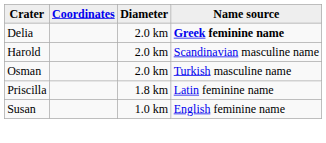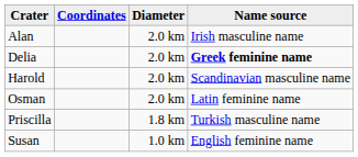 <table class="wikitable">
 <tr>
 <th style="background:#eeeeee;">Crater</th>
 <th style="background:#eeeeee;"><a href='#'>Coordinates</a></th>
 <th style="background:#eeeeee;">Diameter</th>
 <th style="background:#eeeeee;">Name source</th>
+</tr>
+<tr>
+<td>Alan</td>
+<td></td>
+<td align="right">2.0 km</td>
+<td><a href='#'>Irish</a> masculine name</td>
 </tr>
 <tr>
 <td>Delia</td>
 <td></td>
 <td align="right">2.0 km</td>
 <td><strong><a href='#'>Greek</a> feminine name</strong></td>
 </tr>
 <tr>
 <td>Harold</td>
 <td></td>
 <td align="right">2.0 km</td>
 <td><a href='#'>Scandinavian</a> masculine name</td>
 </tr>
 <tr>
 <td>Osman</td>
 <td></td>
 <td align="right">2.0 km</td>
-<td><a href='#'>Turkish</a> masculine name</td>
+<td><a href='#'>Latin</a> feminine name</td>
 </tr>
 <tr>
 <td>Priscilla</td>
 <td></td>
 <td align="right">1.8 km</td>
-<td><a href='#'>Latin</a> feminine name</td>
+<td><a href='#'>Turkish</a> masculine name</td>
 </tr>
 <tr>
 <td>Susan</td>
 <td></td>
 <td align="right">1.0 km</td>
 <td><a href='#'>English</a> feminine name</td>
 </tr>
 </table>
